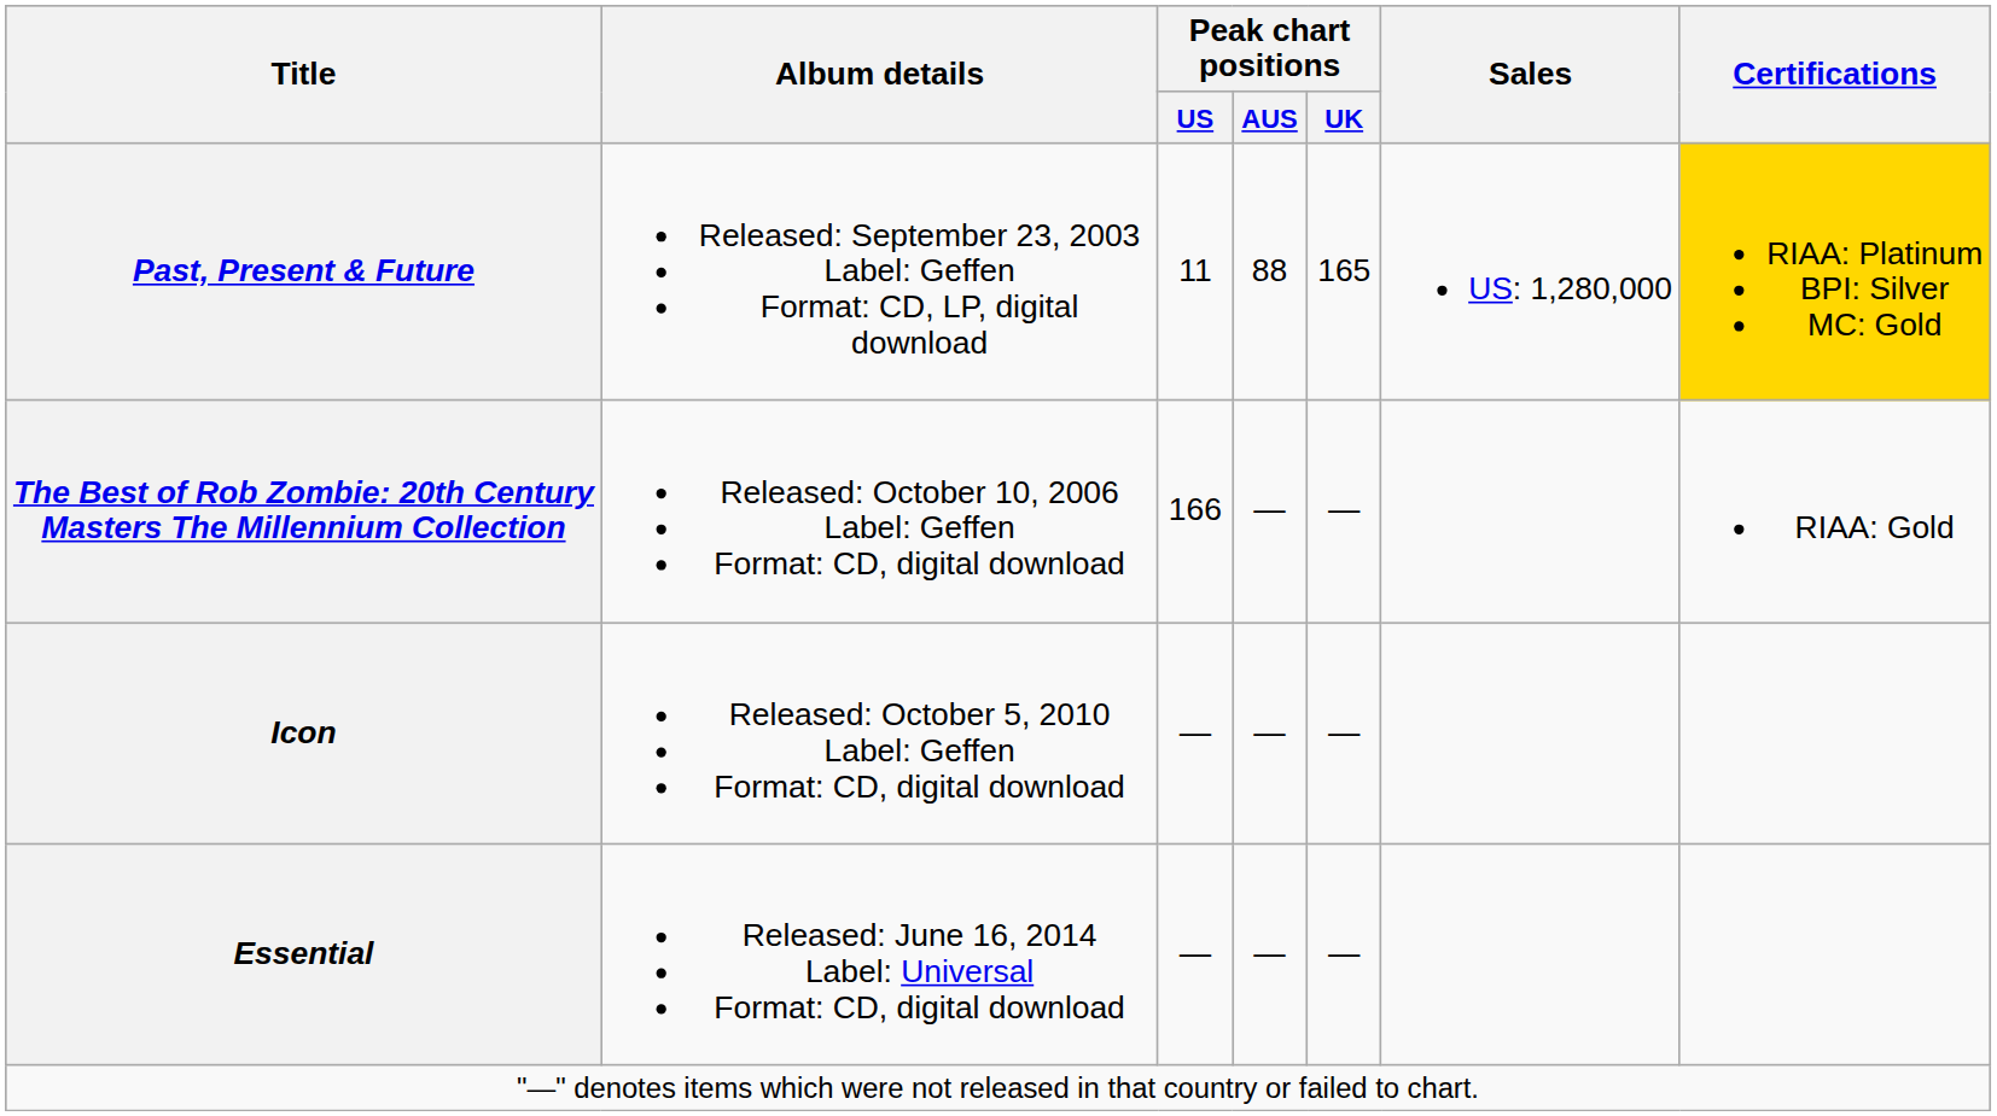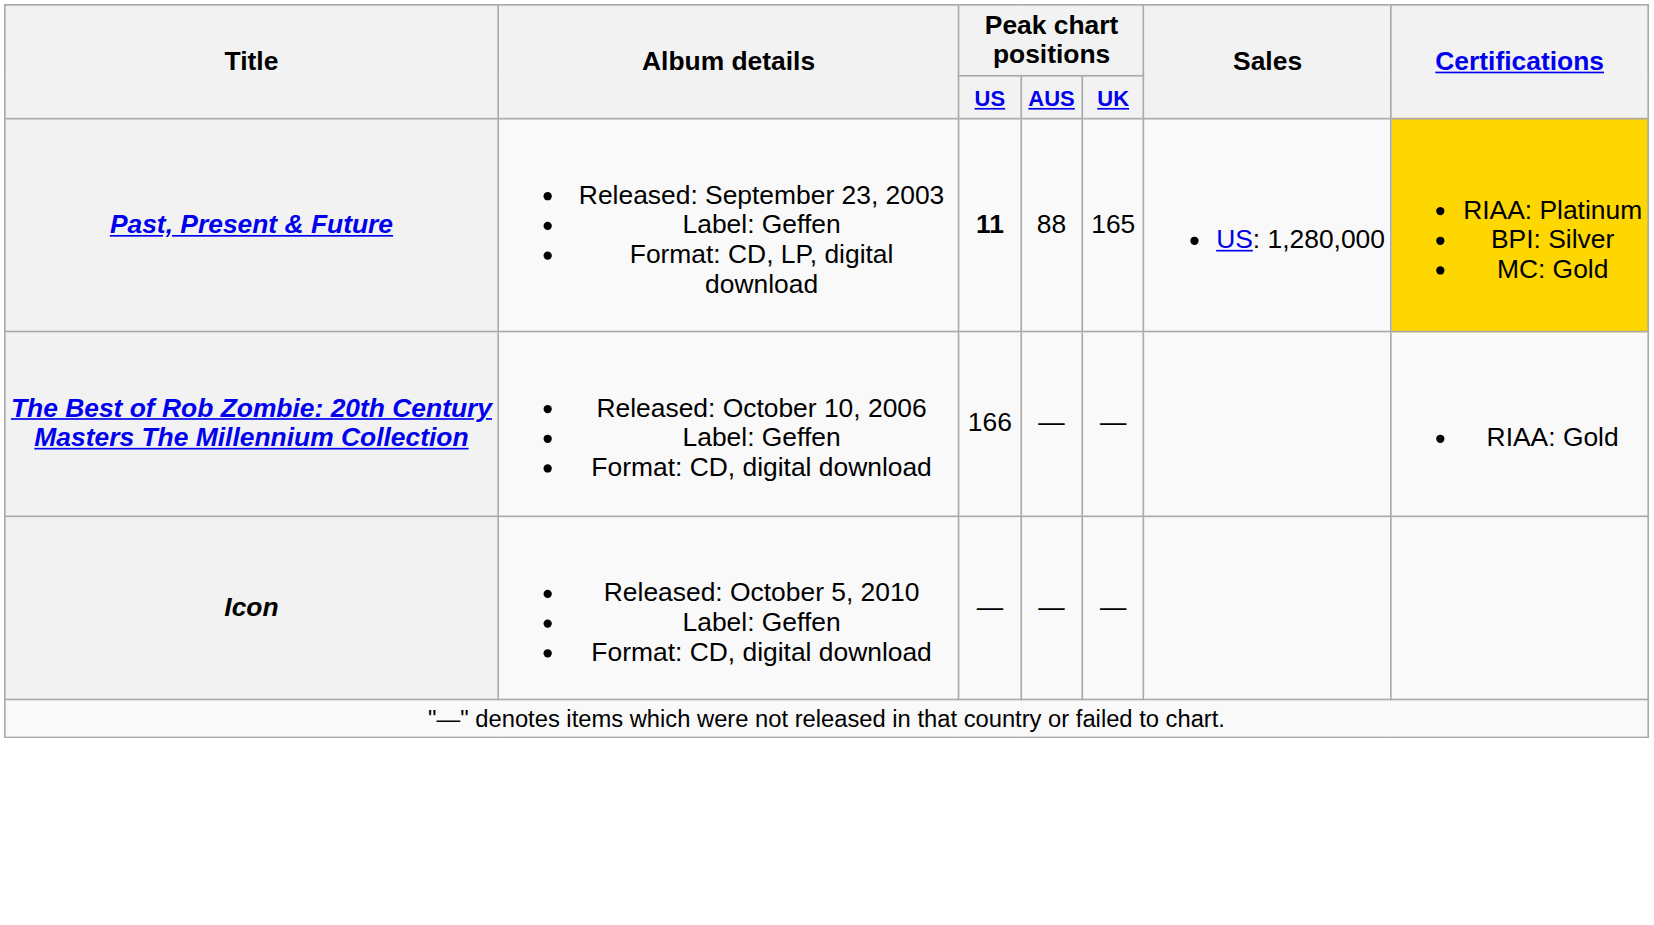 <table class="wikitable plainrowheaders" style="text-align:center;">
 <tr>
 <th scope="col" rowspan="2">Title</th>
 <th scope="col" rowspan="2" style="width:17em;">Album details</th>
 <th scope="col" colspan="3">Peak chart positions</th>
 <th scope="col" rowspan="2">Sales</th>
 <th scope="col" rowspan="2"><a href='#'>Certifications</a></th>
 </tr>
 <tr>
 <th width="30"><small><a href='#'>US</a><br></small></th>
 <th width="30"><small><a href='#'>AUS</a><br></small></th>
 <th width="30"><small><a href='#'>UK</a><br></small></th>
 </tr>
 <tr>
 <th scope="row"><em><a href='#'>Past, Present & Future</a></em></th>
 <td><br><ul><li>Released: September 23, 2003</li><li>Label: Geffen</li><li>Format: CD, LP, digital download</li></ul></td>
-<td>11</td>
+<td><strong>11</strong></td>
 <td>88</td>
 <td>165</td>
 <td><br><ul><li><a href='#'>US</a>: 1,280,000</li></ul></td>
 <td style="background: gold;"><br><ul><li>RIAA: Platinum</li><li>BPI: Silver</li><li>MC: Gold</li></ul></td>
 </tr>
 <tr>
 <th scope="row"><em><a href='#'>The Best of Rob Zombie: 20th Century<br>Masters The Millennium Collection</a></em></th>
 <td><br><ul><li>Released: October 10, 2006</li><li>Label: Geffen</li><li>Format: CD, digital download</li></ul></td>
 <td>166</td>
 <td>—</td>
 <td>—</td>
 <td></td>
 <td><br><ul><li>RIAA: Gold</li></ul></td>
 </tr>
 <tr>
 <th scope="row"><em>Icon</em></th>
 <td><br><ul><li>Released: October 5, 2010</li><li>Label: Geffen</li><li>Format: CD, digital download</li></ul></td>
 <td>—</td>
 <td>—</td>
 <td>—</td>
 <td></td>
 <td></td>
 </tr>
 <tr>
-<th scope="row"><em>Essential</em></th>
-<td><br><ul><li>Released: June 16, 2014</li><li>Label: <a href='#'>Universal</a></li><li>Format: CD, digital download</li></ul></td>
-<td>—</td>
-<td>—</td>
-<td>—</td>
-<td></td>
-<td></td>
-</tr>
-<tr>
 <td colspan="7" style="font-size:90%">"—" denotes items which were not released in that country or failed to chart.</td>
 </tr>
 </table>
